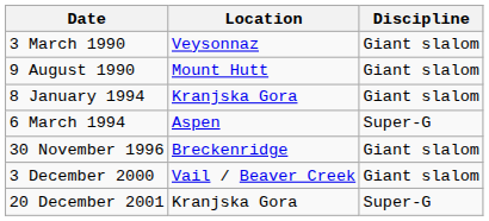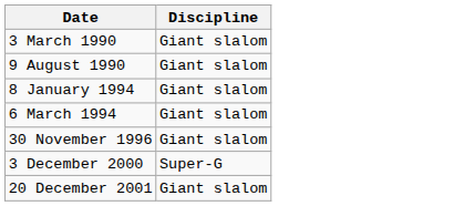 <table class="wikitable">
 <tr>
 <th>Date</th>
-<th>Location</th>
 <th>Discipline</th>
 </tr>
 <tr>
 <td>3 March 1990</td>
-<td> <a href='#'>Veysonnaz</a></td>
 <td>Giant slalom</td>
 </tr>
 <tr>
 <td>9 August 1990</td>
-<td> <a href='#'>Mount Hutt</a></td>
 <td>Giant slalom</td>
 </tr>
 <tr>
 <td>8 January 1994</td>
-<td> <a href='#'>Kranjska Gora</a></td>
 <td>Giant slalom</td>
 </tr>
 <tr>
 <td>6 March 1994</td>
-<td> <a href='#'>Aspen</a></td>
-<td>Super-G</td>
+<td>Giant slalom</td>
 </tr>
 <tr>
 <td>30 November 1996</td>
-<td> <a href='#'>Breckenridge</a></td>
 <td>Giant slalom</td>
 </tr>
 <tr>
 <td>3 December 2000</td>
-<td> <a href='#'>Vail</a> / <a href='#'>Beaver Creek</a></td>
-<td>Giant slalom</td>
+<td>Super-G</td>
 </tr>
 <tr>
 <td>20 December 2001</td>
-<td> Kranjska Gora</td>
-<td>Super-G</td>
+<td>Giant slalom</td>
 </tr>
 </table>
